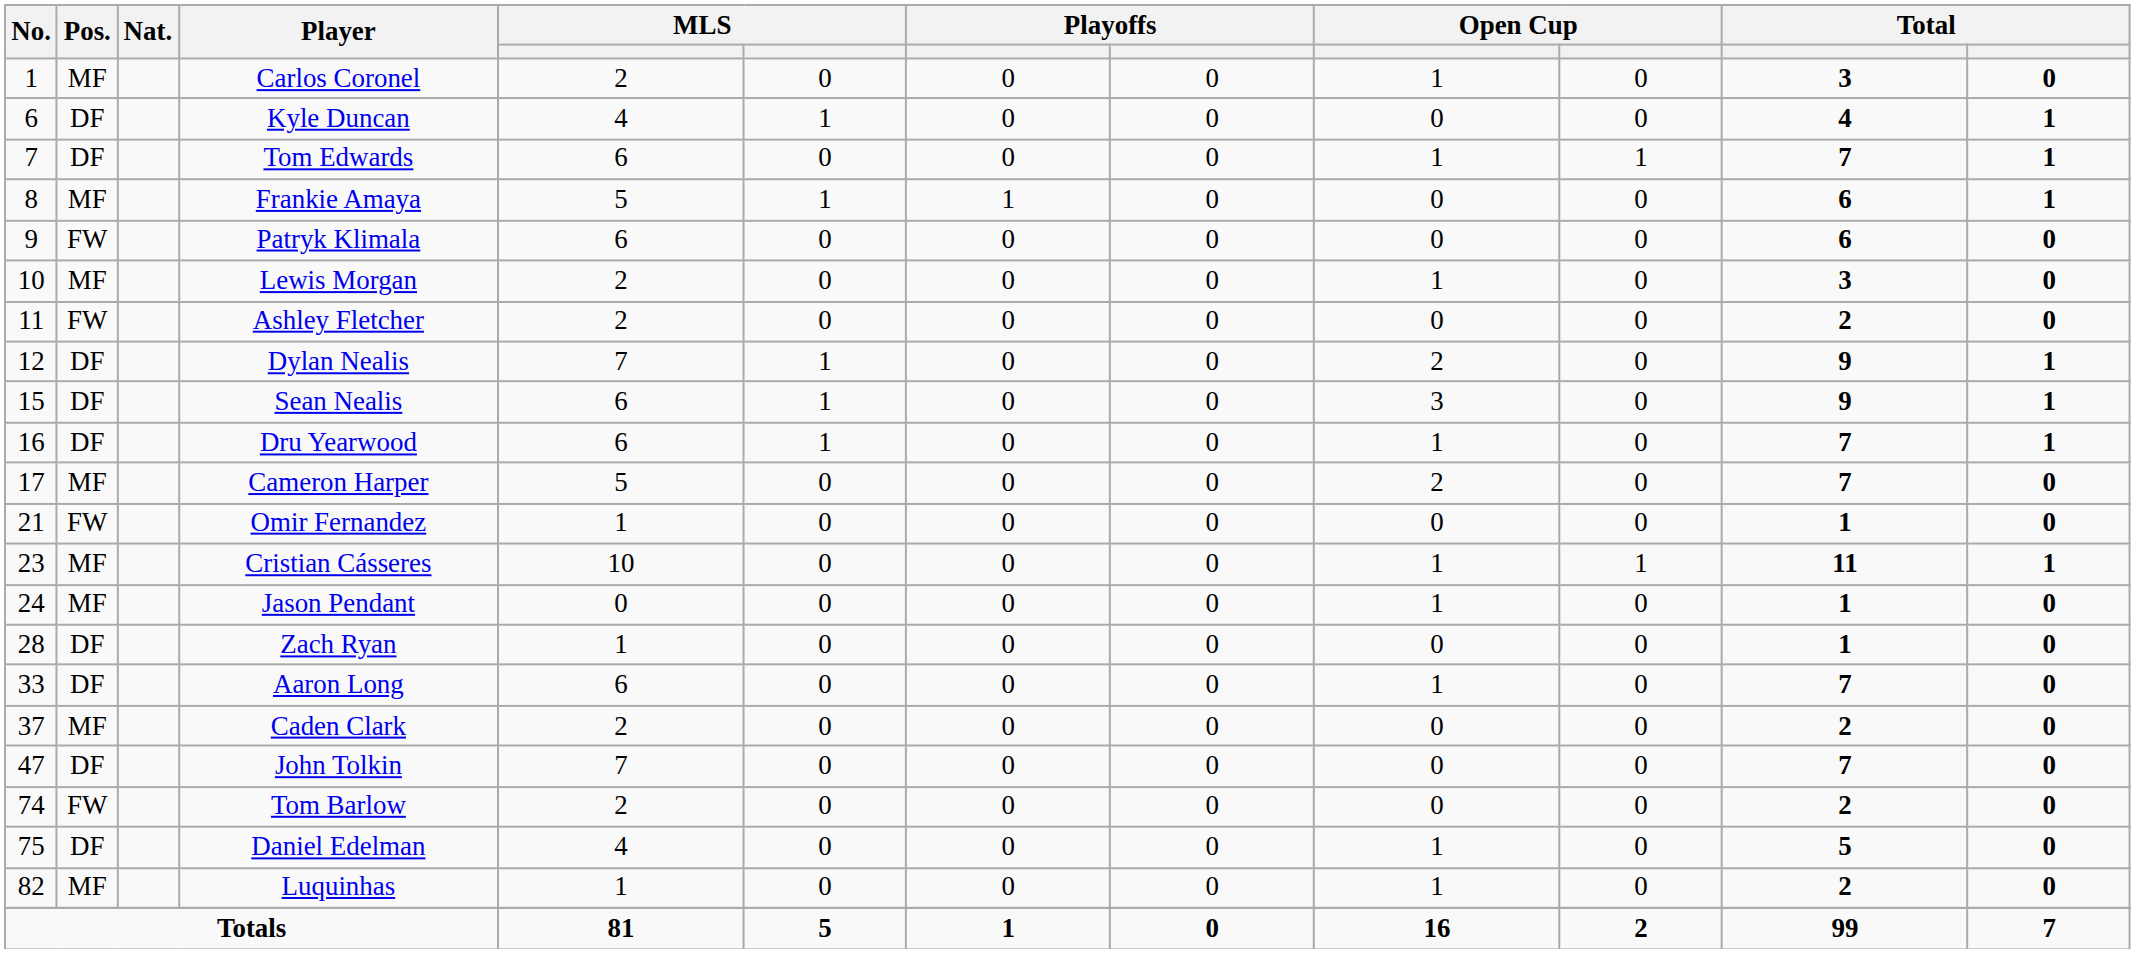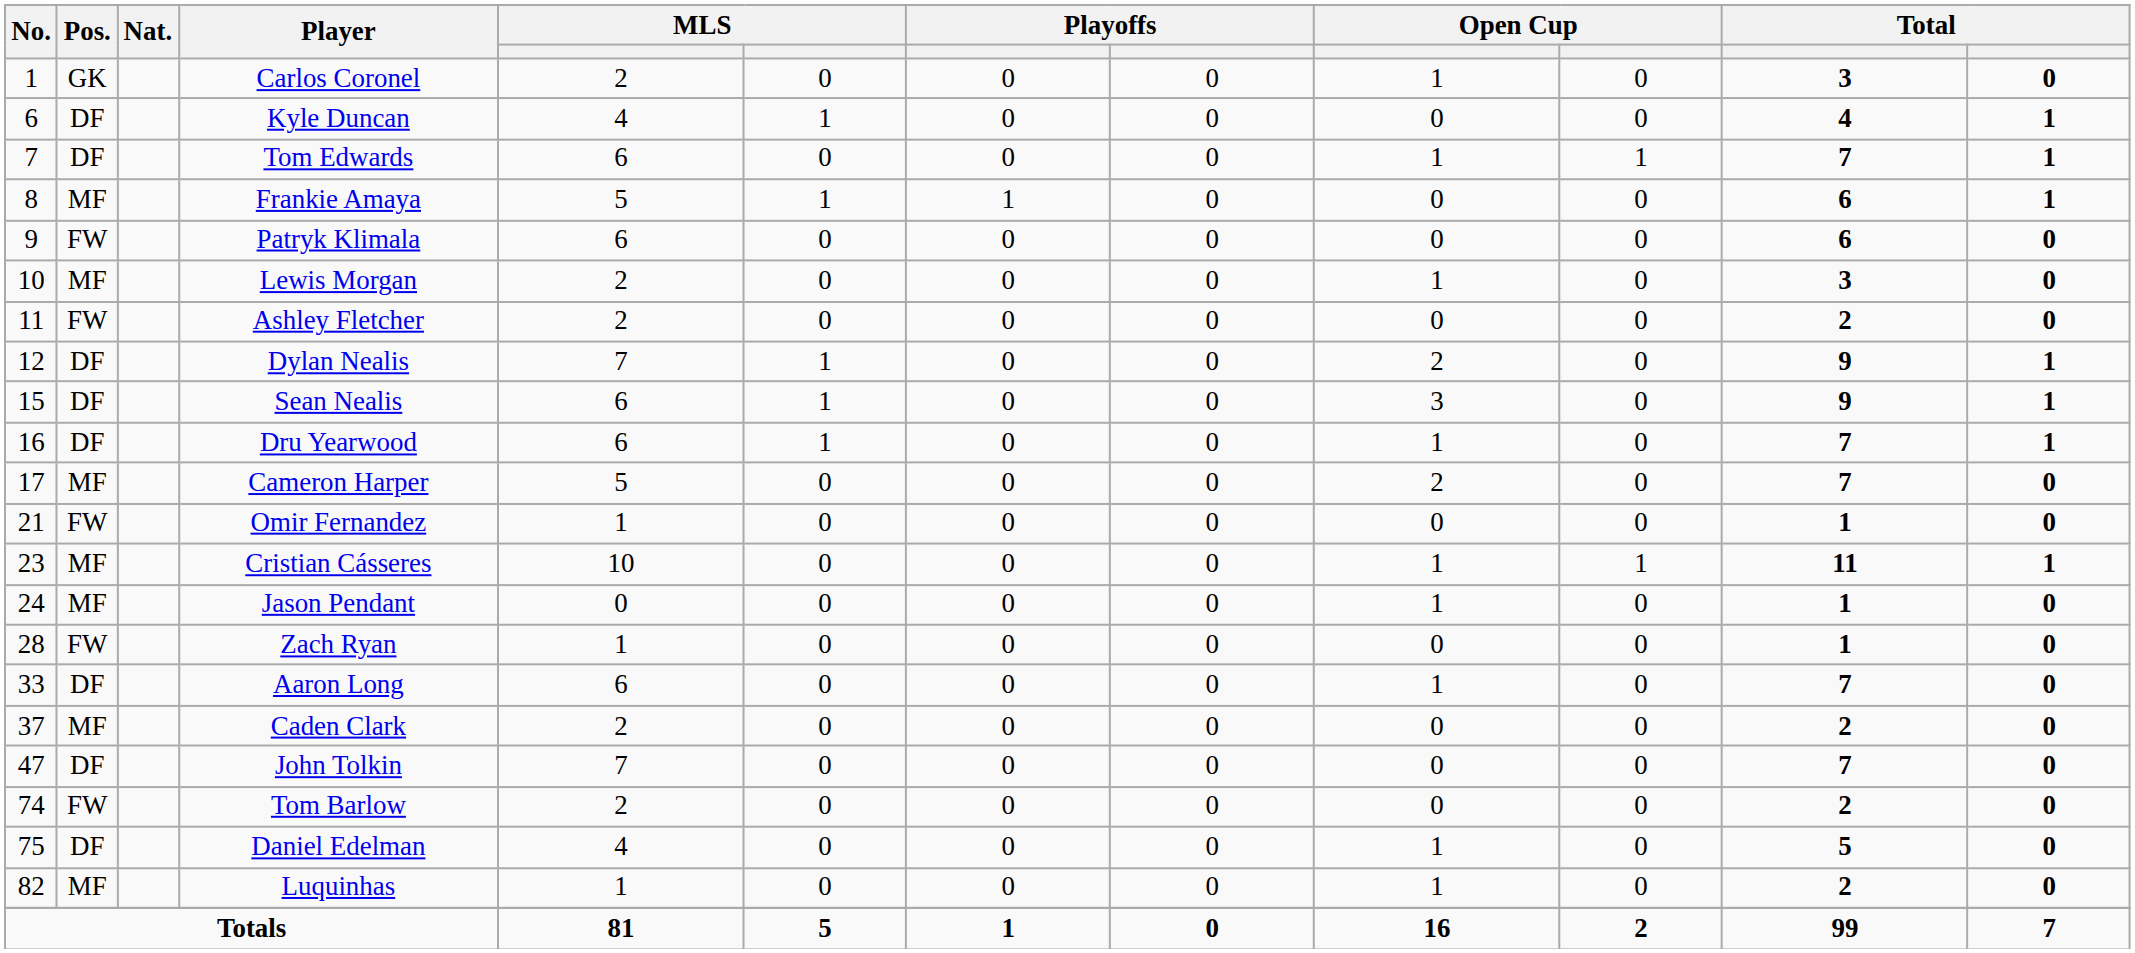 <table class="wikitable sortable alternance"  style="font-size:85%; text-align:center; line-height:14px; width:85%;">
 <tr>
 <th rowspan="2" width=10>No.</th>
 <th rowspan="2" width=10>Pos.</th>
 <th rowspan="2" width=10>Nat.</th>
 <th rowspan="2" scope="col" style="width:155px;">Player</th>
 <th colspan="2" width=80>MLS</th>
 <th colspan="2" width=80>Playoffs</th>
 <th colspan="2" width=80>Open Cup</th>
 <th colspan="2" width=80>Total</th>
 </tr>
 <tr>
 <th></th>
 <th></th>
 <th></th>
 <th></th>
 <th></th>
 <th></th>
 <th></th>
 <th></th>
 </tr>
 <tr>
 <td>1</td>
-<td>MF</td>
+<td>GK</td>
 <td></td>
 <td><a href='#'>Carlos Coronel</a></td>
 <td>2</td>
 <td>0</td>
 <td>0</td>
 <td>0</td>
 <td>1</td>
 <td>0</td>
 <td><strong>3</strong></td>
 <td><strong>0</strong></td>
 </tr>
 <tr>
 <td>6</td>
 <td>DF</td>
 <td></td>
 <td><a href='#'>Kyle Duncan</a></td>
 <td>4</td>
 <td>1</td>
 <td>0</td>
 <td>0</td>
 <td>0</td>
 <td>0</td>
 <td><strong>4</strong></td>
 <td><strong>1</strong></td>
 </tr>
 <tr>
 <td>7</td>
 <td>DF</td>
 <td></td>
 <td><a href='#'>Tom Edwards</a></td>
 <td>6</td>
 <td>0</td>
 <td>0</td>
 <td>0</td>
 <td>1</td>
 <td>1</td>
 <td><strong>7</strong></td>
 <td><strong>1</strong></td>
 </tr>
 <tr>
 <td>8</td>
 <td>MF</td>
 <td></td>
 <td><a href='#'>Frankie Amaya</a></td>
 <td>5</td>
 <td>1</td>
 <td>1</td>
 <td>0</td>
 <td>0</td>
 <td>0</td>
 <td><strong>6</strong></td>
 <td><strong>1</strong></td>
 </tr>
 <tr>
 <td>9</td>
 <td>FW</td>
 <td></td>
 <td><a href='#'>Patryk Klimala</a></td>
 <td>6</td>
 <td>0</td>
 <td>0</td>
 <td>0</td>
 <td>0</td>
 <td>0</td>
 <td><strong>6</strong></td>
 <td><strong>0</strong></td>
 </tr>
 <tr>
 <td>10</td>
 <td>MF</td>
 <td></td>
 <td><a href='#'>Lewis Morgan</a></td>
 <td>2</td>
 <td>0</td>
 <td>0</td>
 <td>0</td>
 <td>1</td>
 <td>0</td>
 <td><strong>3</strong></td>
 <td><strong>0</strong></td>
 </tr>
 <tr>
 <td>11</td>
 <td>FW</td>
 <td></td>
 <td><a href='#'>Ashley Fletcher</a></td>
 <td>2</td>
 <td>0</td>
 <td>0</td>
 <td>0</td>
 <td>0</td>
 <td>0</td>
 <td><strong>2</strong></td>
 <td><strong>0</strong></td>
 </tr>
 <tr>
 <td>12</td>
 <td>DF</td>
 <td></td>
 <td><a href='#'>Dylan Nealis</a></td>
 <td>7</td>
 <td>1</td>
 <td>0</td>
 <td>0</td>
 <td>2</td>
 <td>0</td>
 <td><strong>9</strong></td>
 <td><strong>1</strong></td>
 </tr>
 <tr>
 <td>15</td>
 <td>DF</td>
 <td></td>
 <td><a href='#'>Sean Nealis</a></td>
 <td>6</td>
 <td>1</td>
 <td>0</td>
 <td>0</td>
 <td>3</td>
 <td>0</td>
 <td><strong>9</strong></td>
 <td><strong>1</strong></td>
 </tr>
 <tr>
 <td>16</td>
 <td>DF</td>
 <td></td>
 <td><a href='#'>Dru Yearwood</a></td>
 <td>6</td>
 <td>1</td>
 <td>0</td>
 <td>0</td>
 <td>1</td>
 <td>0</td>
 <td><strong>7</strong></td>
 <td><strong>1</strong></td>
 </tr>
 <tr>
 <td>17</td>
 <td>MF</td>
 <td></td>
 <td><a href='#'>Cameron Harper</a></td>
 <td>5</td>
 <td>0</td>
 <td>0</td>
 <td>0</td>
 <td>2</td>
 <td>0</td>
 <td><strong>7</strong></td>
 <td><strong>0</strong></td>
 </tr>
 <tr>
 <td>21</td>
 <td>FW</td>
 <td></td>
 <td><a href='#'>Omir Fernandez</a></td>
 <td>1</td>
 <td>0</td>
 <td>0</td>
 <td>0</td>
 <td>0</td>
 <td>0</td>
 <td><strong>1</strong></td>
 <td><strong>0</strong></td>
 </tr>
 <tr>
 <td>23</td>
 <td>MF</td>
 <td></td>
 <td><a href='#'>Cristian Cásseres</a></td>
 <td>10</td>
 <td>0</td>
 <td>0</td>
 <td>0</td>
 <td>1</td>
 <td>1</td>
 <td><strong>11</strong></td>
 <td><strong>1</strong></td>
 </tr>
 <tr>
 <td>24</td>
 <td>MF</td>
 <td></td>
 <td><a href='#'>Jason Pendant</a></td>
 <td>0</td>
 <td>0</td>
 <td>0</td>
 <td>0</td>
 <td>1</td>
 <td>0</td>
 <td><strong>1</strong></td>
 <td><strong>0</strong></td>
 </tr>
 <tr>
 <td>28</td>
-<td>DF</td>
+<td>FW</td>
 <td></td>
 <td><a href='#'>Zach Ryan</a></td>
 <td>1</td>
 <td>0</td>
 <td>0</td>
 <td>0</td>
 <td>0</td>
 <td>0</td>
 <td><strong>1</strong></td>
 <td><strong>0</strong></td>
 </tr>
 <tr>
 <td>33</td>
 <td>DF</td>
 <td></td>
 <td><a href='#'>Aaron Long</a></td>
 <td>6</td>
 <td>0</td>
 <td>0</td>
 <td>0</td>
 <td>1</td>
 <td>0</td>
 <td><strong>7</strong></td>
 <td><strong>0</strong></td>
 </tr>
 <tr>
 <td>37</td>
 <td>MF</td>
 <td></td>
 <td><a href='#'>Caden Clark</a></td>
 <td>2</td>
 <td>0</td>
 <td>0</td>
 <td>0</td>
 <td>0</td>
 <td>0</td>
 <td><strong>2</strong></td>
 <td><strong>0</strong></td>
 </tr>
 <tr>
 <td>47</td>
 <td>DF</td>
 <td></td>
 <td><a href='#'>John Tolkin</a></td>
 <td>7</td>
 <td>0</td>
 <td>0</td>
 <td>0</td>
 <td>0</td>
 <td>0</td>
 <td><strong>7</strong></td>
 <td><strong>0</strong></td>
 </tr>
 <tr>
 <td>74</td>
 <td>FW</td>
 <td></td>
 <td><a href='#'>Tom Barlow</a></td>
 <td>2</td>
 <td>0</td>
 <td>0</td>
 <td>0</td>
 <td>0</td>
 <td>0</td>
 <td><strong>2</strong></td>
 <td><strong>0</strong></td>
 </tr>
 <tr>
 <td>75</td>
 <td>DF</td>
 <td></td>
 <td><a href='#'>Daniel Edelman</a></td>
 <td>4</td>
 <td>0</td>
 <td>0</td>
 <td>0</td>
 <td>1</td>
 <td>0</td>
 <td><strong>5</strong></td>
 <td><strong>0</strong></td>
 </tr>
 <tr>
 <td>82</td>
 <td>MF</td>
 <td></td>
 <td><a href='#'>Luquinhas</a></td>
 <td>1</td>
 <td>0</td>
 <td>0</td>
 <td>0</td>
 <td>1</td>
 <td>0</td>
 <td><strong>2</strong></td>
 <td><strong>0</strong></td>
 </tr>
 <tr>
 </tr>
 <tr class="sortbottom">
 <td colspan="4"><strong>Totals</strong></td>
 <td><strong>81</strong></td>
 <td><strong>5</strong></td>
 <td><strong>1</strong></td>
 <td><strong>0</strong></td>
 <td><strong>16</strong></td>
 <td><strong>2</strong></td>
 <td><strong>99</strong></td>
 <td><strong>7</strong></td>
 </tr>
 </table>
